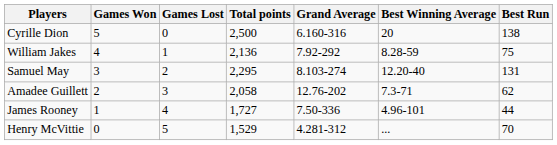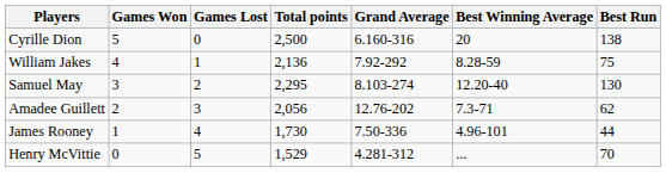 <table class="wikitable">
 <tr>
 <th>Players</th>
 <th>Games Won</th>
 <th>Games Lost</th>
 <th>Total points</th>
 <th>Grand Average</th>
 <th>Best Winning Average</th>
 <th>Best Run</th>
 </tr>
 <tr>
 <td>Cyrille Dion</td>
 <td>5</td>
 <td>0</td>
 <td>2,500</td>
 <td>6.160-316</td>
 <td>20</td>
 <td>138</td>
 </tr>
 <tr>
 <td>William Jakes</td>
 <td>4</td>
 <td>1</td>
 <td>2,136</td>
 <td>7.92-292</td>
 <td>8.28-59</td>
 <td>75</td>
 </tr>
 <tr>
 <td>Samuel May</td>
 <td>3</td>
 <td>2</td>
 <td>2,295</td>
 <td>8.103-274</td>
 <td>12.20-40</td>
-<td>131</td>
+<td>130</td>
 </tr>
 <tr>
 <td>Amadee Guillett</td>
 <td>2</td>
 <td>3</td>
-<td>2,058</td>
+<td>2,056</td>
 <td>12.76-202</td>
 <td>7.3-71</td>
 <td>62</td>
 </tr>
 <tr>
 <td>James Rooney</td>
 <td>1</td>
 <td>4</td>
-<td>1,727</td>
+<td>1,730</td>
 <td>7.50-336</td>
 <td>4.96-101</td>
 <td>44</td>
 </tr>
 <tr>
 <td>Henry McVittie</td>
 <td>0</td>
 <td>5</td>
 <td>1,529</td>
 <td>4.281-312</td>
 <td>...</td>
 <td>70</td>
 </tr>
 </table>
